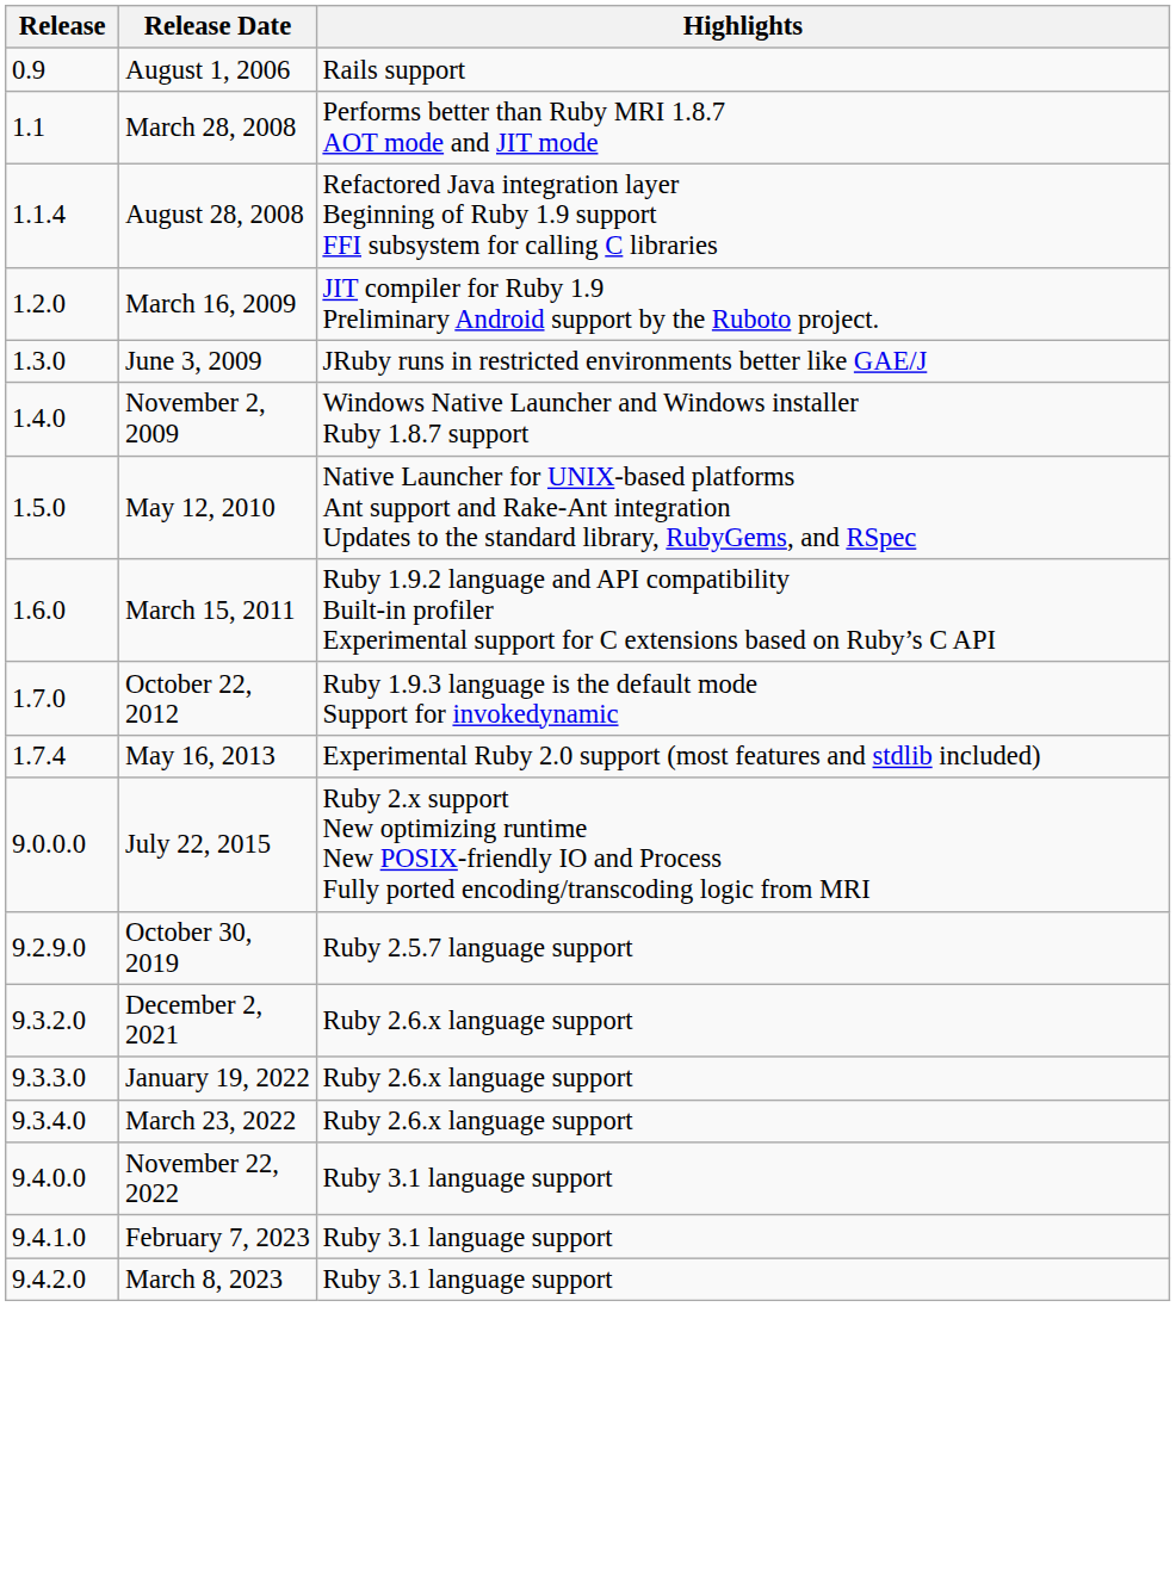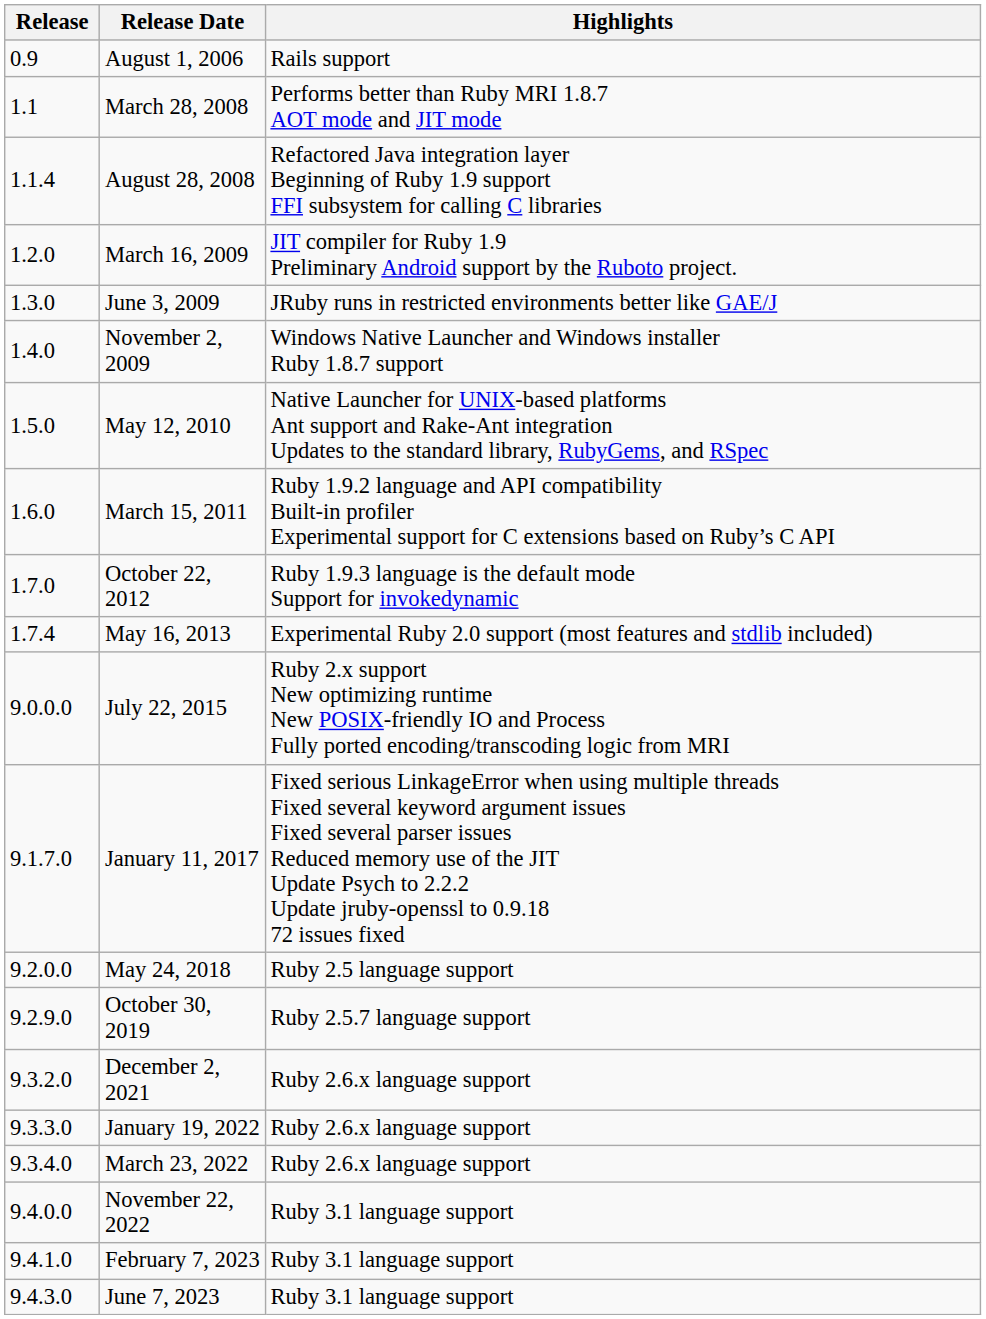 <table class="wikitable">
 <tr>
 <th width=60>Release</th>
 <th width=110>Release Date</th>
 <th width=500>Highlights</th>
 </tr>
 <tr>
 <td>0.9</td>
 <td>August 1, 2006</td>
 <td>Rails support</td>
 </tr>
 <tr>
 <td>1.1</td>
 <td>March 28, 2008</td>
 <td>Performs better than Ruby MRI 1.8.7<br><a href='#'>AOT mode</a> and <a href='#'>JIT mode</a></td>
 </tr>
 <tr>
 <td>1.1.4</td>
 <td>August 28, 2008</td>
 <td>Refactored Java integration layer<br>Beginning of Ruby 1.9 support<br><a href='#'>FFI</a> subsystem for calling <a href='#'>C</a> libraries</td>
 </tr>
 <tr>
 <td>1.2.0</td>
 <td>March 16, 2009</td>
 <td><a href='#'>JIT</a> compiler for Ruby 1.9<br>Preliminary <a href='#'>Android</a> support by the <a href='#'>Ruboto</a> project.</td>
 </tr>
 <tr>
 <td>1.3.0</td>
 <td>June 3, 2009</td>
 <td>JRuby runs in restricted environments better like <a href='#'>GAE/J</a></td>
 </tr>
 <tr>
 <td>1.4.0</td>
 <td>November 2, 2009</td>
 <td>Windows Native Launcher and Windows installer<br>Ruby 1.8.7 support</td>
 </tr>
 <tr>
 <td>1.5.0</td>
 <td>May 12, 2010</td>
 <td>Native Launcher for <a href='#'>UNIX</a>-based platforms<br>Ant support and Rake-Ant integration<br>Updates to the standard library, <a href='#'>RubyGems</a>, and <a href='#'>RSpec</a></td>
 </tr>
 <tr>
 <td>1.6.0</td>
 <td>March 15, 2011</td>
 <td>Ruby 1.9.2 language and API compatibility<br>Built-in profiler<br>Experimental support for C extensions based on Ruby’s C API</td>
 </tr>
 <tr>
 <td>1.7.0</td>
 <td>October 22, 2012</td>
 <td>Ruby 1.9.3 language is the default mode<br>Support for <a href='#'>invokedynamic</a></td>
 </tr>
 <tr>
 <td>1.7.4</td>
 <td>May 16, 2013</td>
 <td>Experimental Ruby 2.0 support (most features and <a href='#'>stdlib</a> included)</td>
 </tr>
 <tr>
 <td>9.0.0.0</td>
 <td>July 22, 2015</td>
 <td>Ruby 2.x support<br>New optimizing runtime<br>New <a href='#'>POSIX</a>-friendly IO and Process<br>Fully ported encoding/transcoding logic from MRI</td>
 </tr>
 <tr>
+<td>9.1.7.0</td>
+<td>January 11, 2017</td>
+<td>Fixed serious LinkageError when using multiple threads<br>Fixed several keyword argument issues<br>Fixed several parser issues<br>Reduced memory use of the JIT<br>Update Psych to 2.2.2<br>Update jruby-openssl to 0.9.18<br>72 issues fixed</td>
+</tr>
+<tr>
+<td>9.2.0.0</td>
+<td>May 24, 2018</td>
+<td>Ruby 2.5 language support</td>
+</tr>
+<tr>
 <td>9.2.9.0</td>
 <td>October 30, 2019</td>
 <td>Ruby 2.5.7 language support</td>
 </tr>
 <tr>
 <td>9.3.2.0</td>
 <td>December 2, 2021</td>
 <td>Ruby 2.6.x language support</td>
 </tr>
 <tr>
 <td>9.3.3.0</td>
 <td>January 19, 2022</td>
 <td>Ruby 2.6.x language support</td>
 </tr>
 <tr>
 <td>9.3.4.0</td>
 <td>March 23, 2022</td>
 <td>Ruby 2.6.x language support</td>
 </tr>
 <tr>
 <td>9.4.0.0</td>
 <td>November 22, 2022</td>
 <td>Ruby 3.1 language support</td>
 </tr>
 <tr>
 <td>9.4.1.0</td>
 <td>February 7, 2023</td>
 <td>Ruby 3.1 language support</td>
 </tr>
 <tr>
-<td>9.4.2.0</td>
-<td>March 8, 2023</td>
+<td>9.4.3.0</td>
+<td>June 7, 2023</td>
 <td>Ruby 3.1 language support</td>
 </tr>
 </table>
